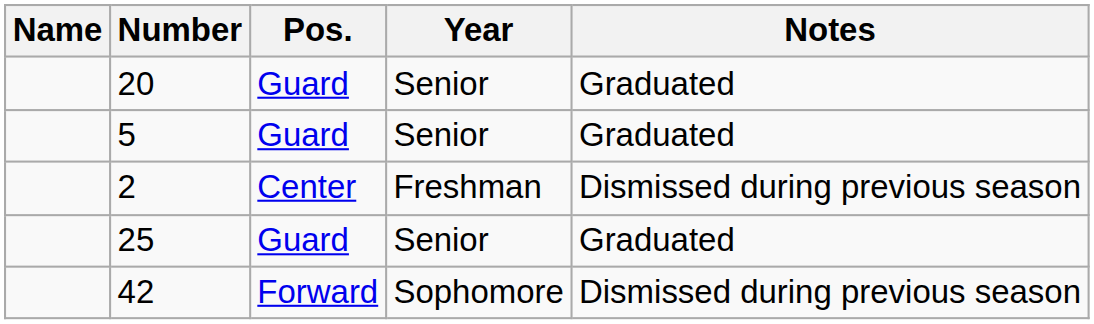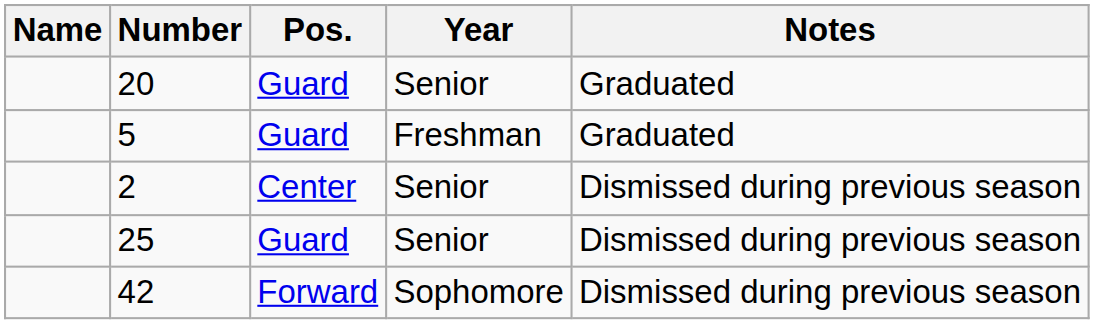 <table class="wikitable sortable" border="1">
 <tr>
 <th>Name</th>
 <th>Number</th>
 <th>Pos.</th>
 <th>Year</th>
 <th class="unsortable">Notes</th>
 </tr>
 <tr>
 <td></td>
 <td>20</td>
 <td><a href='#'>Guard</a></td>
 <td>Senior</td>
 <td>Graduated</td>
 </tr>
 <tr>
 <td></td>
 <td>5</td>
 <td><a href='#'>Guard</a></td>
-<td>Senior</td>
+<td>Freshman</td>
 <td>Graduated</td>
 </tr>
 <tr>
 <td></td>
 <td>2</td>
 <td><a href='#'>Center</a></td>
-<td>Freshman</td>
+<td>Senior</td>
 <td>Dismissed during previous season</td>
 </tr>
 <tr>
 <td></td>
 <td>25</td>
 <td><a href='#'>Guard</a></td>
 <td>Senior</td>
-<td>Graduated</td>
+<td>Dismissed during previous season</td>
 </tr>
 <tr>
 <td></td>
 <td>42</td>
 <td><a href='#'>Forward</a></td>
 <td>Sophomore</td>
 <td>Dismissed during previous season</td>
 </tr>
 </table>
